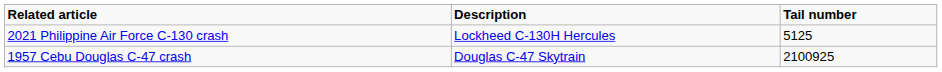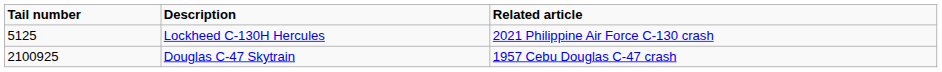 <table class="wikitable" width="90%">
 <tr>
+<td><strong>Tail number</strong></td>
+<td><strong>Description</strong></td>
 <td><strong>Related article</strong></td>
-<td><strong>Description</strong></td>
-<td><strong>Tail number</strong></td>
 </tr>
 <tr>
+<td>5125</td>
+<td><a href='#'>Lockheed C-130H Hercules</a></td>
 <td><a href='#'>2021 Philippine Air Force C-130 crash</a></td>
-<td><a href='#'>Lockheed C-130H Hercules</a></td>
-<td>5125</td>
 </tr>
 <tr>
+<td>2100925</td>
+<td><a href='#'>Douglas C-47 Skytrain</a></td>
 <td><a href='#'>1957 Cebu Douglas C-47 crash</a></td>
-<td><a href='#'>Douglas C-47 Skytrain</a></td>
-<td>2100925</td>
 </tr>
 </table>
